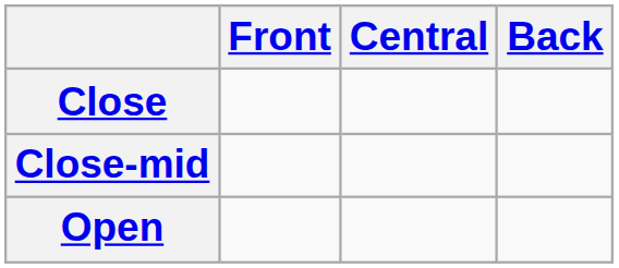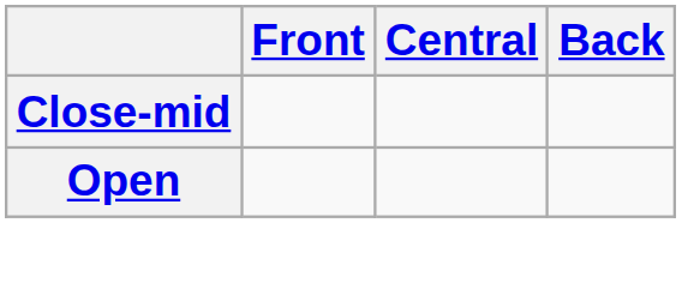 <table class="wikitable" style="text-align:center">
 <tr>
 <th></th>
 <th><a href='#'>Front</a></th>
 <th><a href='#'>Central</a></th>
 <th><a href='#'>Back</a></th>
-</tr>
-<tr>
-<th><a href='#'>Close</a></th>
-<td> </td>
-<td></td>
-<td> </td>
 </tr>
 <tr>
 <th><a href='#'>Close-mid</a></th>
 <td> </td>
 <td></td>
 <td> </td>
 </tr>
 <tr>
 <th><a href='#'>Open</a></th>
 <td></td>
 <td> </td>
 <td></td>
 </tr>
 </table>
